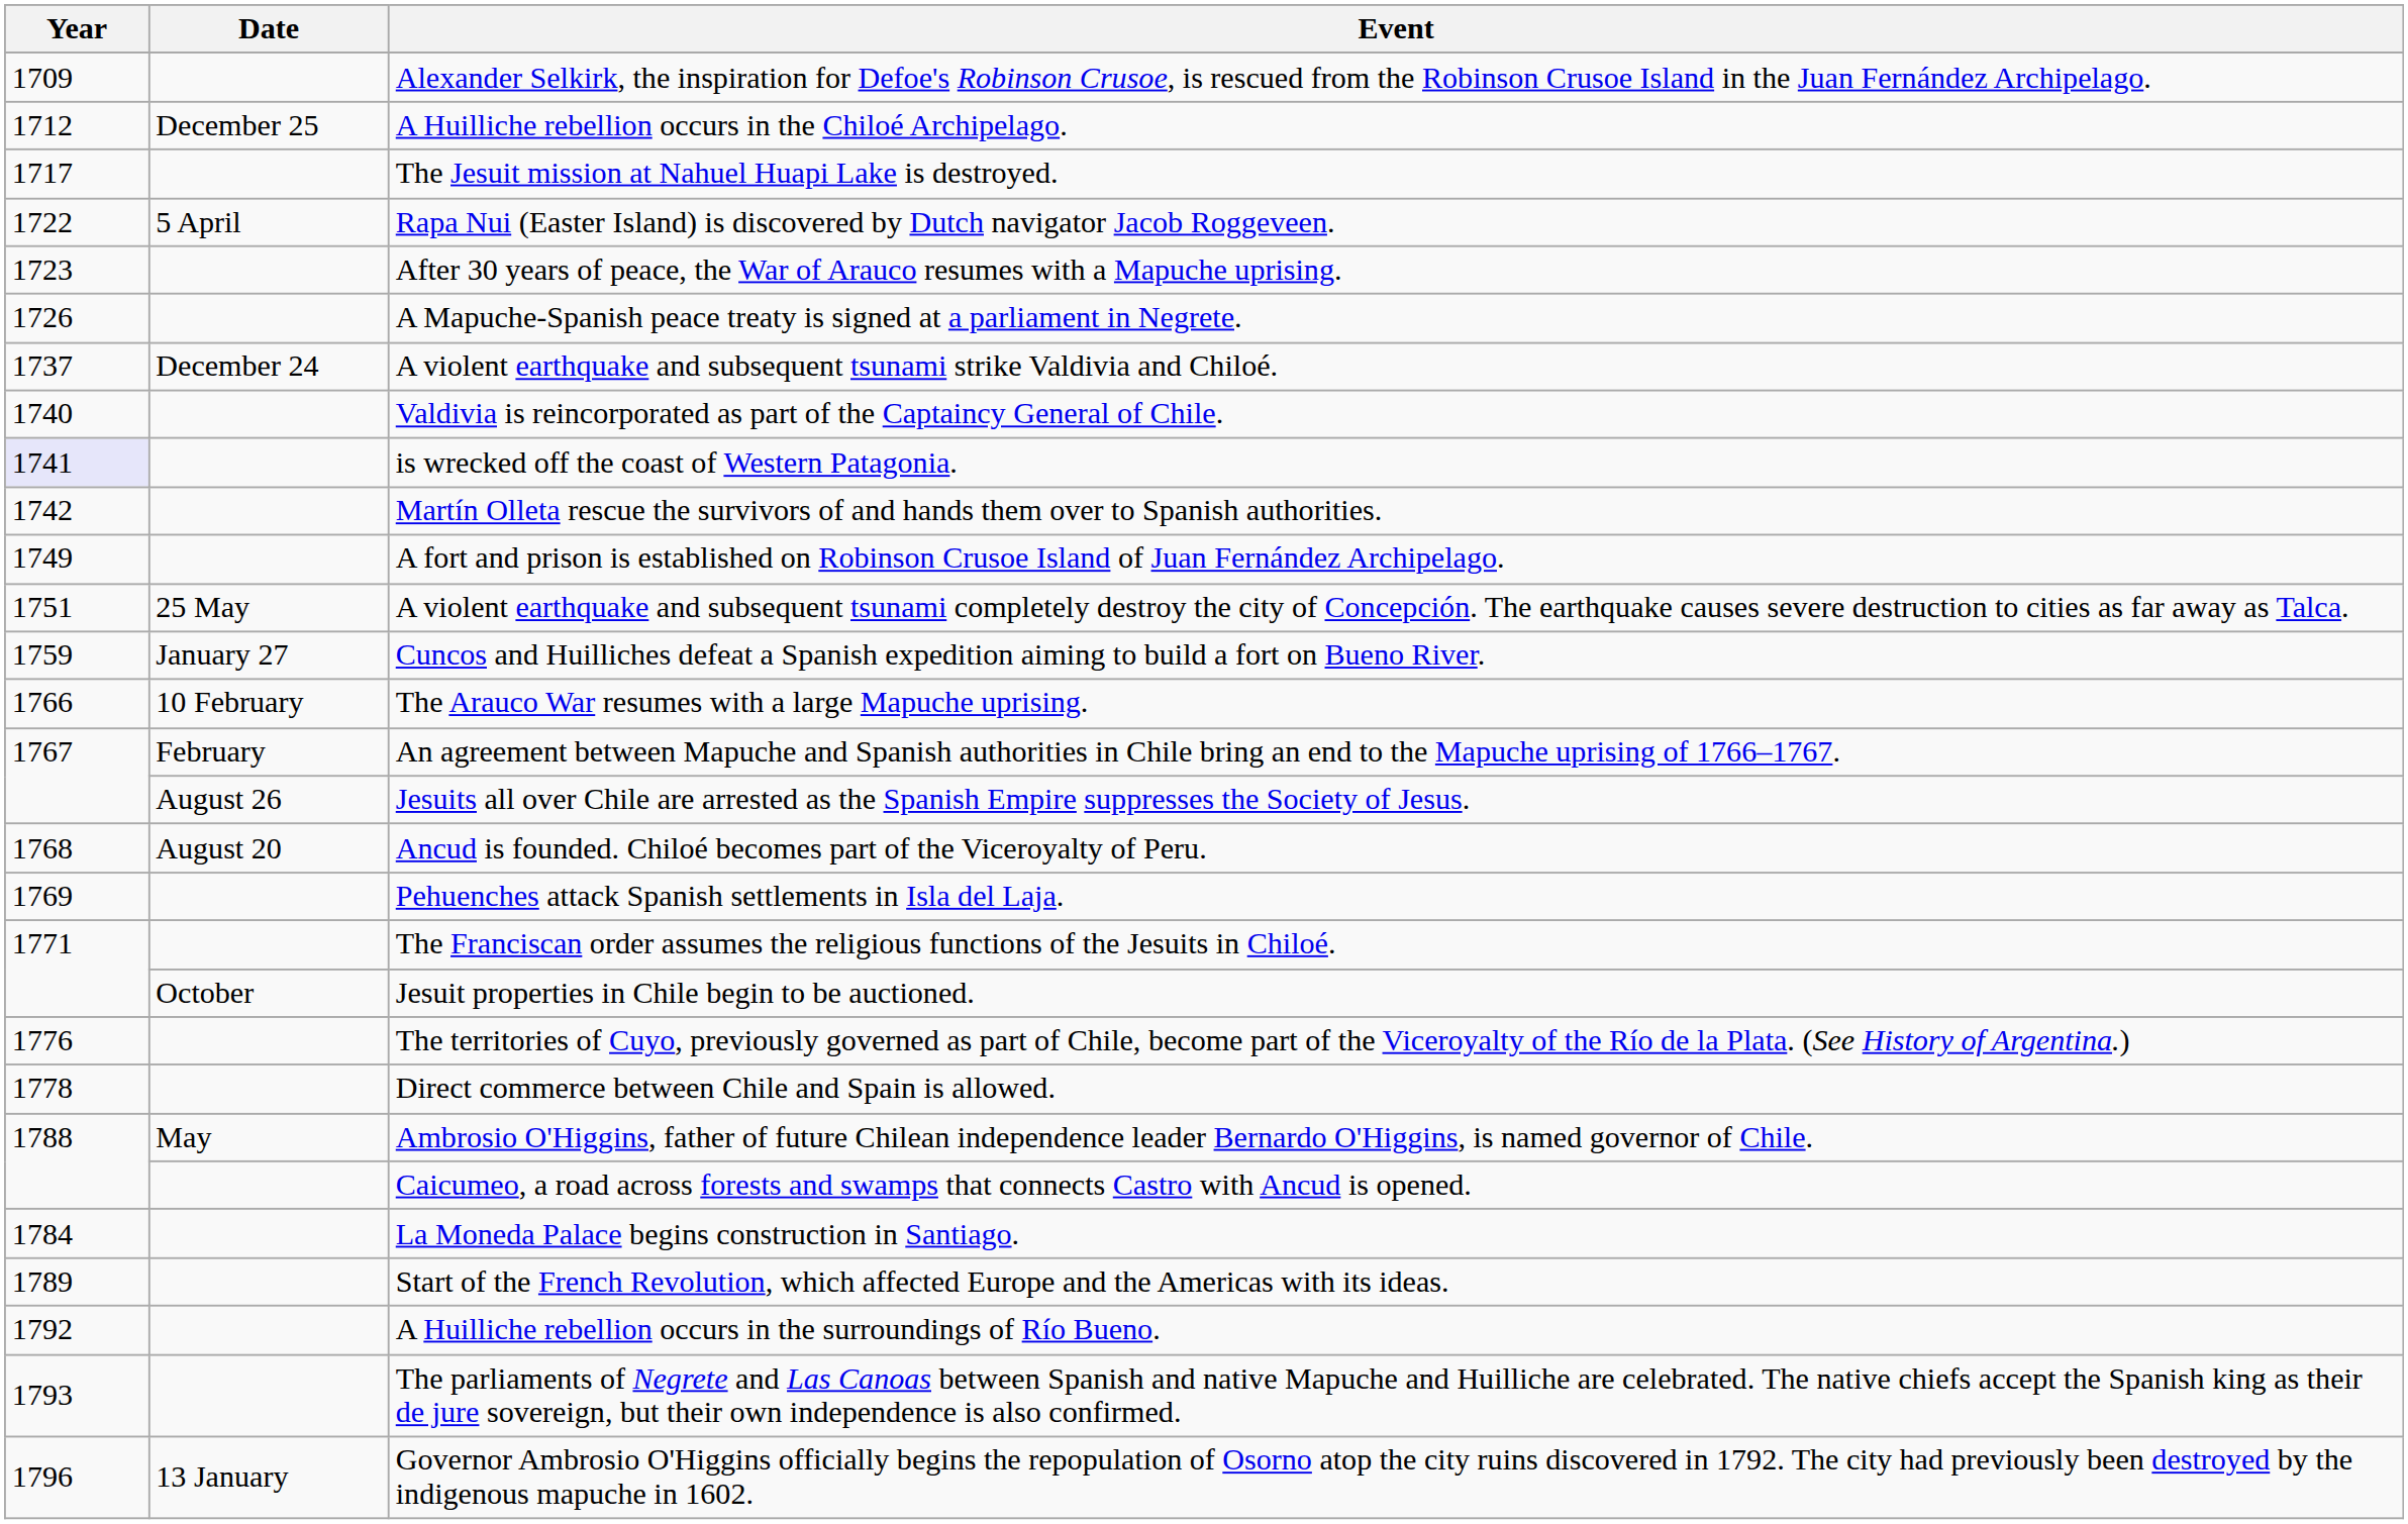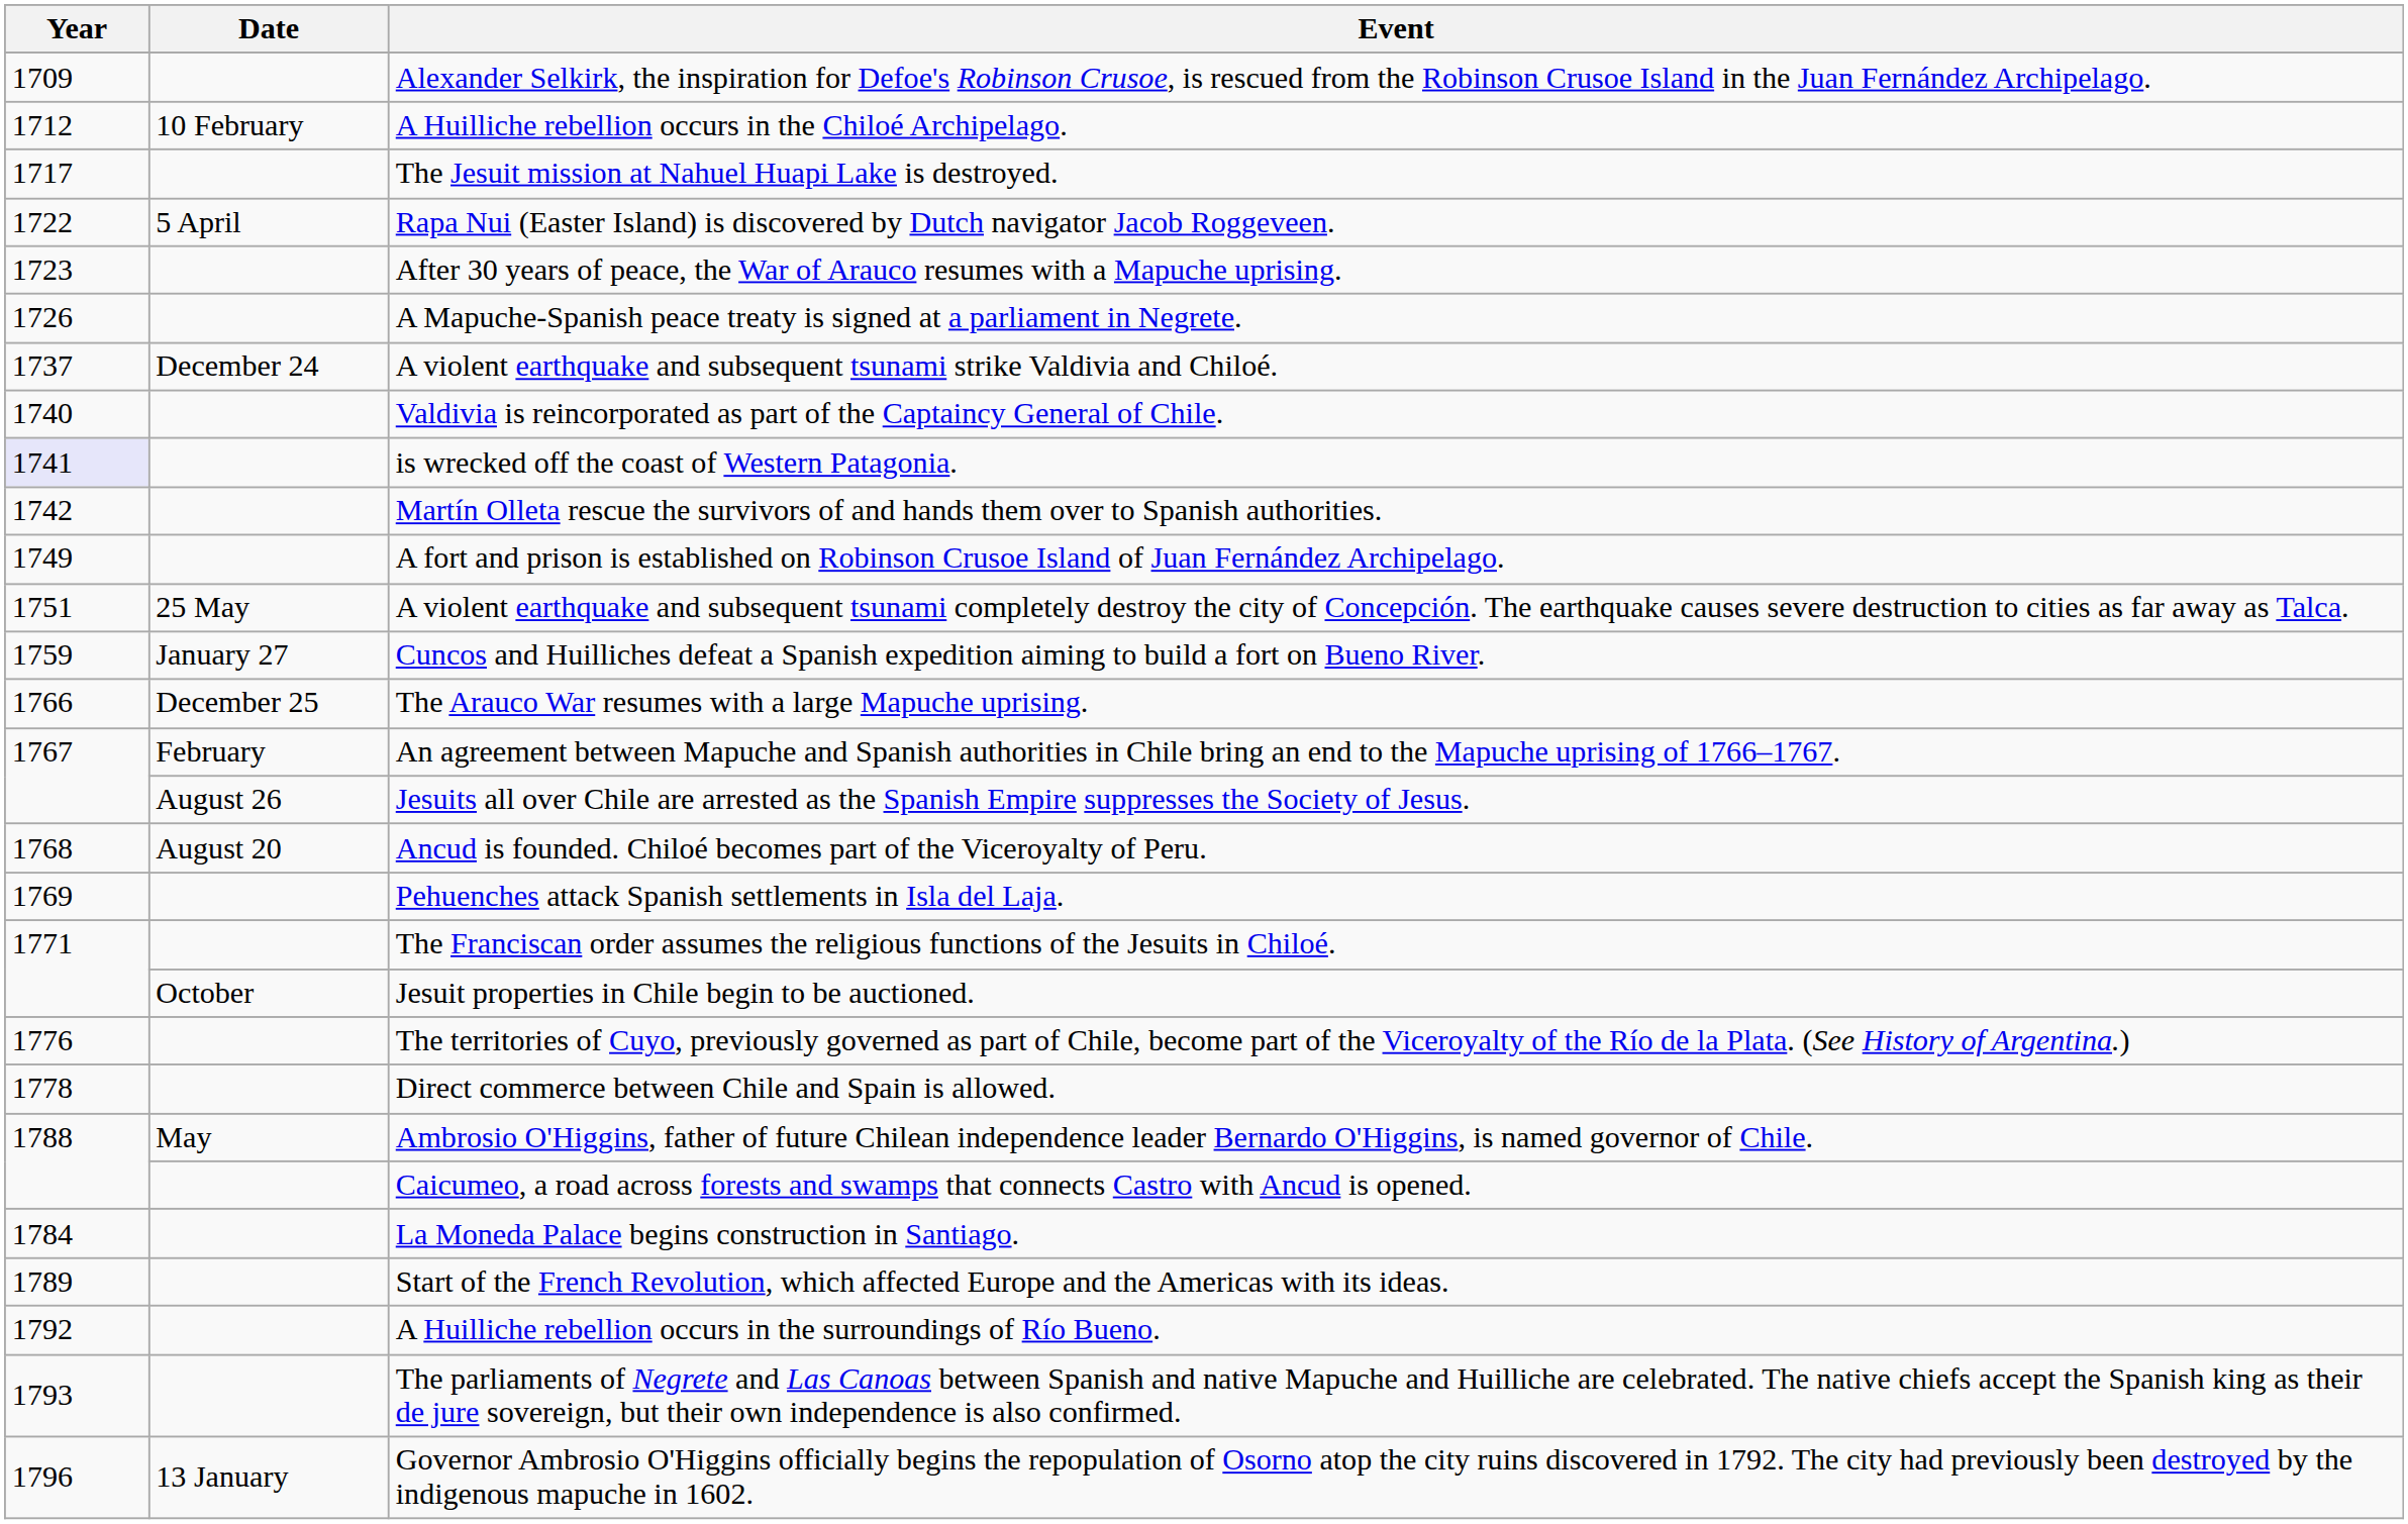 <table class="wikitable" style="width:100%;">
 <tr>
 <th style="width:6%">Year</th>
 <th style="width:10%">Date</th>
 <th>Event</th>
 </tr>
 <tr>
 </tr>
 <tr>
 <td>1709</td>
 <td></td>
 <td><a href='#'>Alexander Selkirk</a>, the inspiration for <a href='#'>Defoe's</a> <em><a href='#'>Robinson Crusoe</a></em>, is rescued from the <a href='#'>Robinson Crusoe Island</a> in the <a href='#'>Juan Fernández Archipelago</a>.</td>
 </tr>
 <tr>
 <td>1712</td>
-<td>December 25</td>
+<td>10 February</td>
 <td><a href='#'>A Huilliche rebellion</a> occurs in the <a href='#'>Chiloé Archipelago</a>.</td>
 </tr>
 <tr>
 <td>1717</td>
 <td></td>
 <td>The <a href='#'>Jesuit mission at Nahuel Huapi Lake</a> is destroyed.</td>
 </tr>
 <tr>
 <td>1722</td>
 <td>5 April</td>
 <td><a href='#'>Rapa Nui</a> (Easter Island) is discovered by <a href='#'>Dutch</a> navigator <a href='#'>Jacob Roggeveen</a>.</td>
 </tr>
 <tr>
 <td>1723</td>
 <td></td>
 <td>After 30 years of peace, the <a href='#'>War of Arauco</a> resumes with a <a href='#'>Mapuche uprising</a>.</td>
 </tr>
 <tr>
 <td>1726</td>
 <td></td>
 <td>A Mapuche-Spanish peace treaty is signed at <a href='#'>a parliament in Negrete</a>.</td>
 </tr>
 <tr>
 <td>1737</td>
 <td>December 24</td>
 <td>A violent <a href='#'>earthquake</a> and subsequent <a href='#'>tsunami</a> strike Valdivia and Chiloé.</td>
 </tr>
 <tr>
 <td>1740</td>
 <td></td>
 <td><a href='#'>Valdivia</a> is reincorporated as part of the <a href='#'>Captaincy General of Chile</a>.</td>
 </tr>
 <tr>
 <td style="background: lavender;">1741</td>
 <td></td>
 <td> is wrecked off the coast of <a href='#'>Western Patagonia</a>.</td>
 </tr>
 <tr>
 <td>1742</td>
 <td></td>
 <td><a href='#'>Martín Olleta</a> rescue the survivors of  and hands them over to Spanish authorities.</td>
 </tr>
 <tr>
 <td>1749</td>
 <td></td>
 <td>A fort and prison is established on <a href='#'>Robinson Crusoe Island</a> of <a href='#'>Juan Fernández Archipelago</a>.</td>
 </tr>
 <tr>
 <td>1751</td>
 <td>25 May</td>
 <td>A violent <a href='#'>earthquake</a> and subsequent <a href='#'>tsunami</a> completely destroy the city of <a href='#'>Concepción</a>. The earthquake causes severe destruction to cities as far away as <a href='#'>Talca</a>.</td>
 </tr>
 <tr>
 <td>1759</td>
 <td>January 27</td>
 <td><a href='#'>Cuncos</a> and Huilliches defeat a Spanish expedition aiming to build a fort on <a href='#'>Bueno River</a>.</td>
 </tr>
 <tr>
 <td>1766</td>
-<td>10 February</td>
+<td>December 25</td>
 <td>The <a href='#'>Arauco War</a> resumes with a large <a href='#'>Mapuche uprising</a>.</td>
 </tr>
 <tr>
 <td rowspan="2" style="vertical-align:top;">1767</td>
 <td>February</td>
 <td>An agreement between Mapuche and Spanish authorities in Chile bring an end to the <a href='#'>Mapuche uprising of 1766–1767</a>.</td>
 </tr>
 <tr>
 <td>August 26</td>
 <td><a href='#'>Jesuits</a> all over Chile are arrested as the <a href='#'>Spanish Empire</a> <a href='#'>suppresses the Society of Jesus</a>.</td>
 </tr>
 <tr>
 <td>1768</td>
 <td>August 20</td>
 <td><a href='#'>Ancud</a> is founded. Chiloé becomes part of the Viceroyalty of Peru.</td>
 </tr>
 <tr>
 <td>1769</td>
 <td></td>
 <td><a href='#'>Pehuenches</a> attack Spanish settlements in <a href='#'>Isla del Laja</a>.</td>
 </tr>
 <tr>
 <td rowspan="2" style="vertical-align:top;">1771</td>
 <td></td>
 <td>The <a href='#'>Franciscan</a> order assumes the religious functions of the Jesuits in <a href='#'>Chiloé</a>.</td>
 </tr>
 <tr>
 <td>October</td>
 <td>Jesuit properties in Chile begin to be auctioned.</td>
 </tr>
 <tr>
 <td>1776</td>
 <td></td>
 <td>The territories of <a href='#'>Cuyo</a>, previously governed as part of Chile, become part of the <a href='#'>Viceroyalty of the Río de la Plata</a>. (<em>See <a href='#'>History of Argentina</a>.</em>)</td>
 </tr>
 <tr>
 <td>1778</td>
 <td></td>
 <td>Direct commerce between Chile and Spain is allowed.</td>
 </tr>
 <tr>
 <td rowspan="2" style="vertical-align:top;">1788</td>
 <td>May</td>
 <td><a href='#'>Ambrosio O'Higgins</a>, father of future Chilean independence leader <a href='#'>Bernardo O'Higgins</a>, is named governor of <a href='#'>Chile</a>.</td>
 </tr>
 <tr>
 <td></td>
 <td><a href='#'>Caicumeo</a>, a road across <a href='#'>forests and swamps</a> that connects <a href='#'>Castro</a> with <a href='#'>Ancud</a> is opened.</td>
 </tr>
 <tr>
 <td>1784</td>
 <td></td>
 <td><a href='#'>La Moneda Palace</a> begins construction in <a href='#'>Santiago</a>.</td>
 </tr>
 <tr>
 <td>1789</td>
 <td></td>
 <td>Start of the <a href='#'>French Revolution</a>, which affected Europe and the Americas with its ideas.</td>
 </tr>
 <tr>
 <td>1792</td>
 <td></td>
 <td>A <a href='#'>Huilliche rebellion</a> occurs in the surroundings of <a href='#'>Río Bueno</a>.</td>
 </tr>
 <tr>
 <td>1793</td>
 <td></td>
 <td>The parliaments of <em><a href='#'>Negrete</a></em> and <em><a href='#'>Las Canoas</a></em> between Spanish and native Mapuche and Huilliche are celebrated. The native chiefs accept the Spanish king as their <a href='#'>de jure</a> sovereign, but their own independence is also confirmed.</td>
 </tr>
 <tr>
 <td>1796</td>
 <td>13 January</td>
 <td>Governor Ambrosio O'Higgins officially begins the repopulation of <a href='#'>Osorno</a> atop the city ruins discovered in 1792. The city had previously been <a href='#'>destroyed</a> by the indigenous mapuche in 1602.</td>
 </tr>
 </table>
